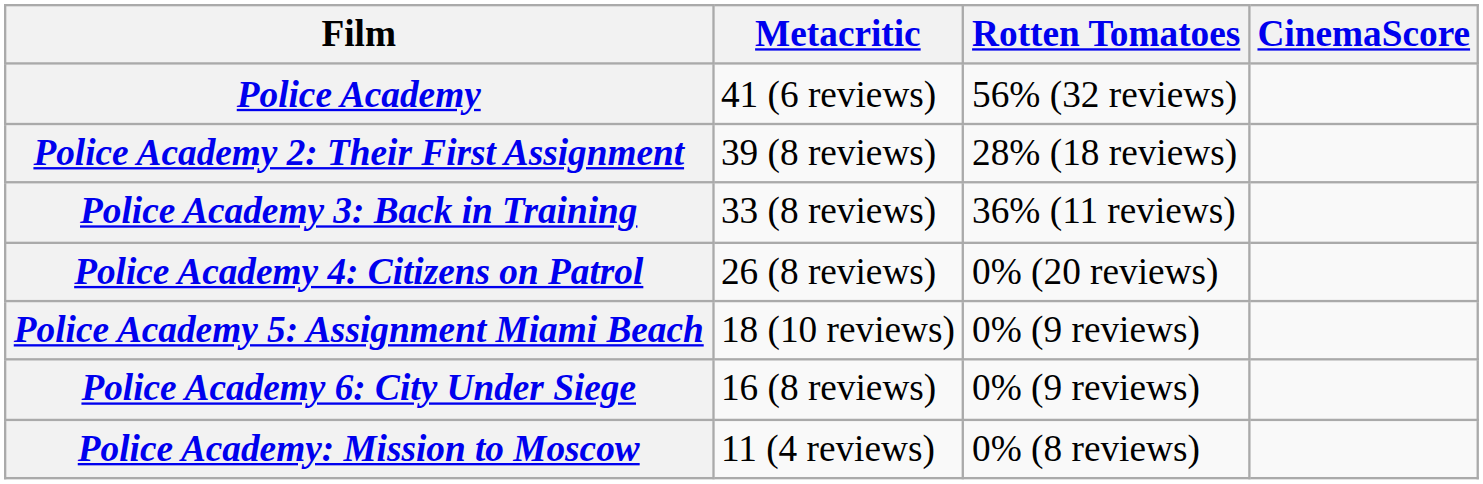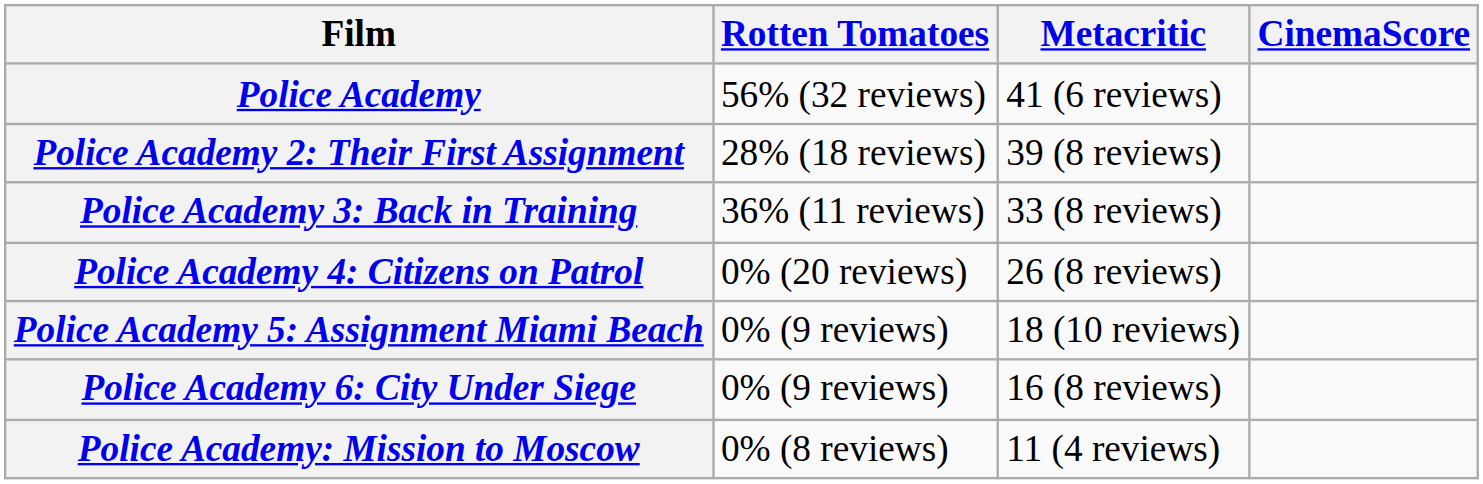 <table class="wikitable sortable plainrowheaders">
 <tr>
 <th scope="col">Film</th>
+<th scope="col"><a href='#'>Rotten Tomatoes</a></th>
 <th scope="col"><a href='#'>Metacritic</a></th>
-<th scope="col"><a href='#'>Rotten Tomatoes</a></th>
 <th scope="col"><a href='#'>CinemaScore</a></th>
 </tr>
 <tr>
 <th scope="row"><em><a href='#'>Police Academy</a></em></th>
+<td>56% (32 reviews)</td>
 <td>41 (6 reviews)</td>
-<td>56% (32 reviews)</td>
 <td></td>
 </tr>
 <tr>
 <th scope="row"><em><a href='#'>Police Academy 2: Their First Assignment</a></em></th>
+<td>28% (18 reviews)</td>
 <td>39 (8 reviews)</td>
-<td>28% (18 reviews)</td>
 <td></td>
 </tr>
 <tr>
 <th scope="row"><em><a href='#'>Police Academy 3: Back in Training</a></em></th>
+<td>36% (11 reviews)</td>
 <td>33 (8 reviews)</td>
-<td>36% (11 reviews)</td>
 <td></td>
 </tr>
 <tr>
 <th scope="row"><em><a href='#'>Police Academy 4: Citizens on Patrol</a></em></th>
+<td>0% (20 reviews)</td>
 <td>26 (8 reviews)</td>
-<td>0% (20 reviews)</td>
 <td></td>
 </tr>
 <tr>
 <th scope="row"><em><a href='#'>Police Academy 5: Assignment Miami Beach</a></em></th>
+<td>0% (9 reviews)</td>
 <td>18 (10 reviews)</td>
-<td>0% (9 reviews)</td>
 <td></td>
 </tr>
 <tr>
 <th scope="row"><em><a href='#'>Police Academy 6: City Under Siege</a></em></th>
+<td>0% (9 reviews)</td>
 <td>16 (8 reviews)</td>
-<td>0% (9 reviews)</td>
 <td></td>
 </tr>
 <tr>
 <th scope="row"><em><a href='#'>Police Academy: Mission to Moscow</a></em></th>
+<td>0% (8 reviews)</td>
 <td>11 (4 reviews)</td>
-<td>0% (8 reviews)</td>
 <td></td>
 </tr>
 </table>
